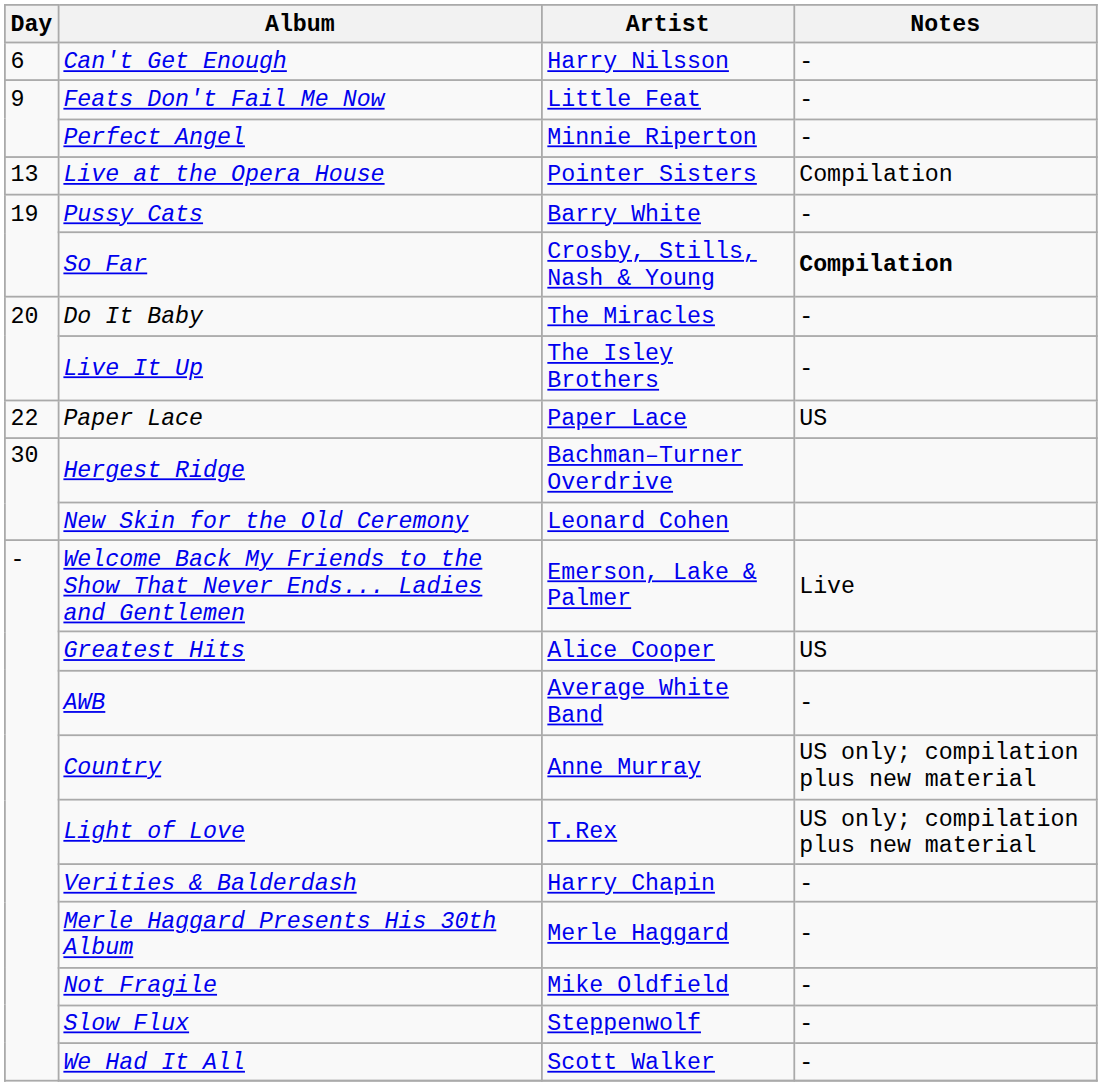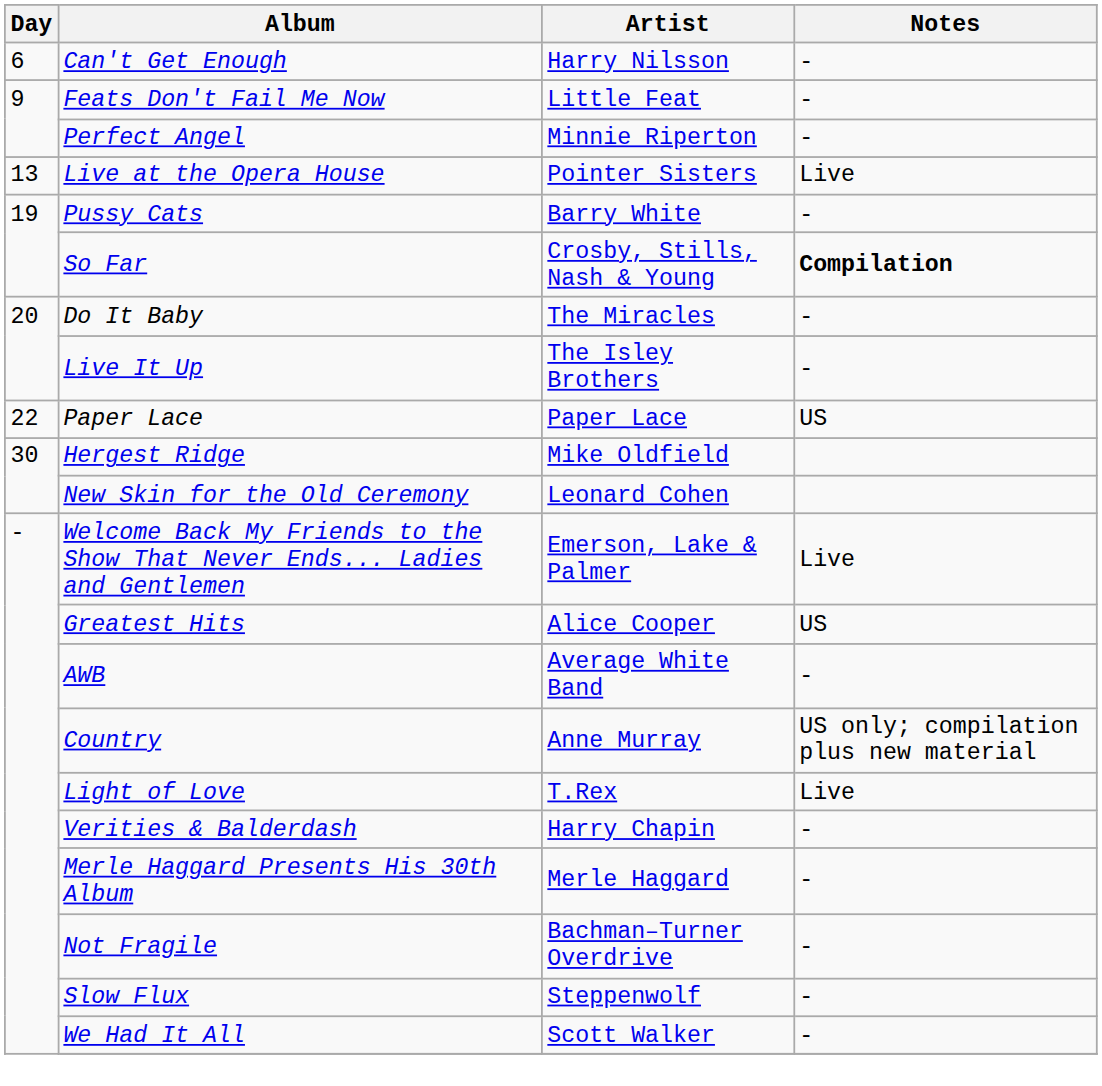 <table class="wikitable">
 <tr>
 <th>Day</th>
 <th>Album</th>
 <th>Artist</th>
 <th>Notes</th>
 </tr>
 <tr>
 <td rowspan="1" valign="top">6</td>
 <td><em><a href='#'>Can't Get Enough</a></em></td>
 <td><a href='#'>Harry Nilsson</a></td>
 <td>-</td>
 </tr>
 <tr>
 <td rowspan="2" valign="top">9</td>
 <td><em><a href='#'>Feats Don't Fail Me Now</a></em></td>
 <td><a href='#'>Little Feat</a></td>
 <td>-</td>
 </tr>
 <tr>
 <td><em><a href='#'>Perfect Angel</a></em></td>
 <td><a href='#'>Minnie Riperton</a></td>
 <td>-</td>
 </tr>
 <tr>
 <td rowspan="1" valign="top">13</td>
 <td><em><a href='#'>Live at the Opera House</a></em></td>
 <td><a href='#'>Pointer Sisters</a></td>
-<td>Compilation</td>
+<td>Live</td>
 </tr>
 <tr>
 <td rowspan="2" valign="top">19</td>
 <td><em><a href='#'>Pussy Cats</a></em></td>
 <td><a href='#'>Barry White</a></td>
 <td>-</td>
 </tr>
 <tr>
 <td><em><a href='#'>So Far</a></em></td>
 <td><a href='#'>Crosby, Stills, Nash & Young</a></td>
 <td><strong>Compilation</strong></td>
 </tr>
 <tr>
 <td rowspan="2" valign="top">20</td>
 <td><em>Do It Baby</em></td>
 <td><a href='#'>The Miracles</a></td>
 <td>-</td>
 </tr>
 <tr>
 <td><em><a href='#'>Live It Up</a></em></td>
 <td><a href='#'>The Isley Brothers</a></td>
 <td>-</td>
 </tr>
 <tr>
 <td rowspan="1" valign="bottom">22</td>
 <td><em>Paper Lace</em></td>
 <td><a href='#'>Paper Lace</a></td>
 <td>US</td>
 </tr>
 <tr>
 <td rowspan="2" valign="top">30</td>
 <td><em><a href='#'>Hergest Ridge</a></em></td>
-<td><a href='#'>Bachman–Turner Overdrive</a></td>
+<td><a href='#'>Mike Oldfield</a></td>
 <td></td>
 </tr>
 <tr>
 <td><em><a href='#'>New Skin for the Old Ceremony</a></em></td>
 <td><a href='#'>Leonard Cohen</a></td>
 <td></td>
 </tr>
 <tr>
 <td rowspan="13" valign="top">-</td>
 <td><em><a href='#'>Welcome Back My Friends to the Show That Never Ends... Ladies and Gentlemen</a></em></td>
 <td><a href='#'>Emerson, Lake & Palmer</a></td>
 <td>Live</td>
 </tr>
 <tr>
 <td><em><a href='#'>Greatest Hits</a></em></td>
 <td><a href='#'>Alice Cooper</a></td>
 <td>US</td>
 </tr>
 <tr>
 <td><em><a href='#'>AWB</a></em></td>
 <td><a href='#'>Average White Band</a></td>
 <td>-</td>
 </tr>
 <tr>
 <td><em><a href='#'>Country</a></em></td>
 <td><a href='#'>Anne Murray</a></td>
 <td>US only; compilation plus new material</td>
 </tr>
 <tr>
 <td><em><a href='#'>Light of Love</a></em></td>
 <td><a href='#'>T.Rex</a></td>
-<td>US only; compilation plus new material</td>
+<td>Live</td>
 </tr>
 <tr>
 <td><em><a href='#'>Verities & Balderdash</a></em></td>
 <td><a href='#'>Harry Chapin</a></td>
 <td>-</td>
 </tr>
 <tr>
 <td><em><a href='#'>Merle Haggard Presents His 30th Album</a></em></td>
 <td><a href='#'>Merle Haggard</a></td>
 <td>-</td>
 </tr>
 <tr>
 <td><em><a href='#'>Not Fragile</a></em></td>
-<td><a href='#'>Mike Oldfield</a></td>
+<td><a href='#'>Bachman–Turner Overdrive</a></td>
 <td>-</td>
 </tr>
 <tr>
 <td><em><a href='#'>Slow Flux</a></em></td>
 <td><a href='#'>Steppenwolf</a></td>
 <td>-</td>
 </tr>
 <tr>
 <td><em><a href='#'>We Had It All</a></em></td>
 <td><a href='#'>Scott Walker</a></td>
 <td>-</td>
 </tr>
 <tr>
 </tr>
 </table>
